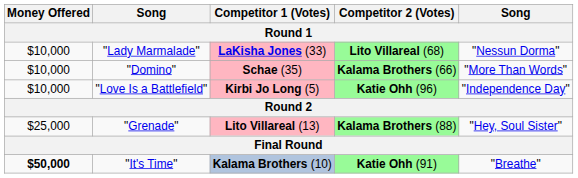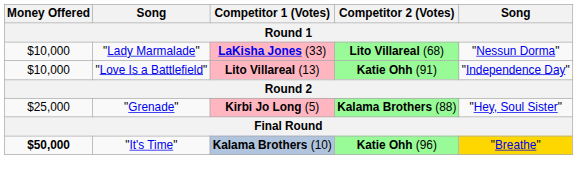 <table class="wikitable sortable" style="text-align: center; width: auto;">
 <tr>
 <th>Money Offered</th>
 <th>Song</th>
 <th>Competitor 1 (Votes)</th>
 <th>Competitor 2 (Votes)</th>
 <th>Song</th>
 </tr>
 <tr>
 <th colspan=5>Round 1</th>
 </tr>
 <tr>
 <td>$10,000</td>
 <td>"<a href='#'>Lady Marmalade</a>"</td>
 <td style="background:lightpink"><strong><a href='#'>LaKisha Jones</a></strong> (33)</td>
 <td style="background:palegreen"><strong>Lito Villareal</strong> (68)</td>
 <td>"<a href='#'>Nessun Dorma</a>"</td>
 </tr>
 <tr>
 <td>$10,000</td>
-<td>"<a href='#'>Domino</a>"</td>
-<td style="background:lightpink"><strong>Schae</strong> (35)</td>
-<td style="background:palegreen"><strong>Kalama Brothers</strong> (66)</td>
-<td>"<a href='#'>More Than Words</a>"</td>
-</tr>
-<tr>
-<td>$10,000</td>
 <td>"<a href='#'>Love Is a Battlefield</a>"</td>
-<td style="background:lightpink"><strong>Kirbi Jo Long</strong> (5)</td>
-<td style="background:palegreen"><strong>Katie Ohh</strong> (96)</td>
+<td style="background:lightpink"><strong>Lito Villareal</strong> (13)</td>
+<td style="background:palegreen"><strong>Katie Ohh</strong> (91)</td>
 <td>"<a href='#'>Independence Day</a>"</td>
 </tr>
 <tr>
 <th colspan=5>Round 2</th>
 </tr>
 <tr>
 <td>$25,000</td>
 <td>"<a href='#'>Grenade</a>"</td>
-<td style="background:lightpink"><strong>Lito Villareal</strong> (13)</td>
+<td style="background:lightpink"><strong>Kirbi Jo Long</strong> (5)</td>
 <td style="background:palegreen"><strong>Kalama Brothers</strong> (88)</td>
 <td>"<a href='#'>Hey, Soul Sister</a>"</td>
 </tr>
 <tr>
 <th colspan=5>Final Round</th>
 </tr>
 <tr>
 <td><strong>$50,000</strong></td>
 <td>"<a href='#'>It's Time</a>"</td>
 <td style="background:lightsteelblue"><strong>Kalama Brothers</strong> (10)</td>
-<td style="background:palegreen"><strong>Katie Ohh</strong> (91)</td>
-<td>"<a href='#'>Breathe</a>"</td>
+<td style="background:palegreen"><strong>Katie Ohh</strong> (96)</td>
+<td style="background: gold;">"<a href='#'>Breathe</a>"</td>
 </tr>
 </table>
